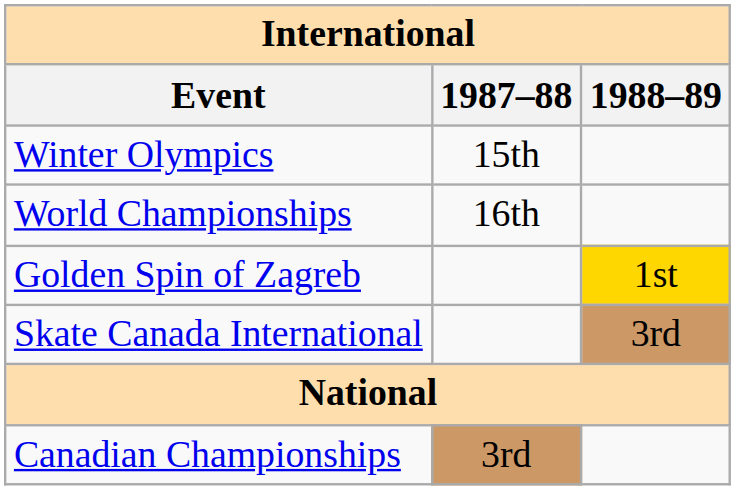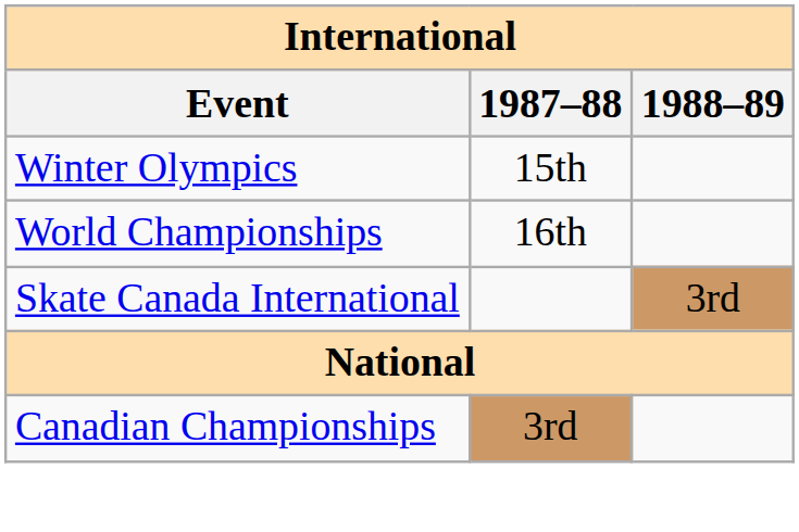 <table class="wikitable" style="text-align:center">
 <tr>
 <th style="background-color: #ffdead; " colspan=3 align=center>International</th>
 </tr>
 <tr>
 <th>Event</th>
 <th>1987–88</th>
 <th>1988–89</th>
 </tr>
 <tr>
 <td align=left><a href='#'>Winter Olympics</a></td>
 <td>15th</td>
 <td></td>
 </tr>
 <tr>
 <td align=left><a href='#'>World Championships</a></td>
 <td>16th</td>
 <td></td>
 </tr>
 <tr>
-<td align=left><a href='#'>Golden Spin of Zagreb</a></td>
-<td></td>
-<td bgcolor=gold>1st</td>
-</tr>
-<tr>
 <td align=left><a href='#'>Skate Canada International</a></td>
 <td></td>
 <td bgcolor=cc9966>3rd</td>
 </tr>
 <tr>
 <th style="background-color: #ffdead; " colspan=3 align=center>National</th>
 </tr>
 <tr>
 <td align=left><a href='#'>Canadian Championships</a></td>
 <td bgcolor=cc9966>3rd</td>
 <td></td>
 </tr>
 </table>
